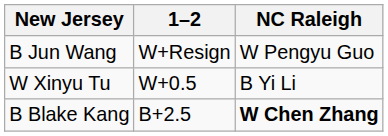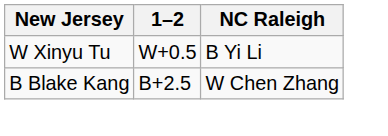 <table class="wikitable">
 <tr>
 <th>New Jersey</th>
 <th>1–2</th>
 <th>NC Raleigh</th>
-</tr>
-<tr>
-<td>B Jun Wang</td>
-<td>W+Resign</td>
-<td>W Pengyu Guo</td>
 </tr>
 <tr>
 <td>W Xinyu Tu</td>
 <td>W+0.5</td>
 <td>B Yi Li</td>
 </tr>
 <tr>
 <td>B Blake Kang</td>
 <td>B+2.5</td>
-<td><strong>W Chen Zhang</strong></td>
+<td>W Chen Zhang</td>
 </tr>
 </table>
